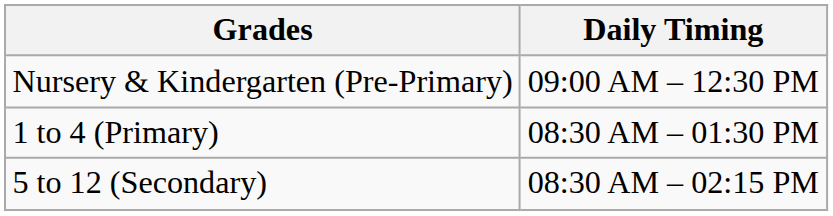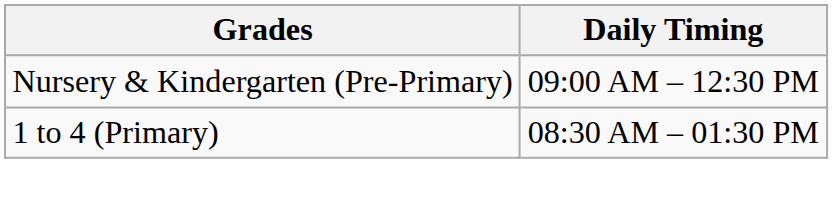 <table class="wikitable">
 <tr>
 <th>Grades</th>
 <th>Daily Timing</th>
 </tr>
 <tr>
 <td>Nursery & Kindergarten (Pre-Primary)</td>
 <td>09:00 AM – 12:30 PM</td>
 </tr>
 <tr>
 <td>1 to 4 (Primary)</td>
 <td>08:30 AM – 01:30 PM</td>
 </tr>
-<tr>
-<td>5 to 12 (Secondary)</td>
-<td>08:30 AM – 02:15 PM</td>
-</tr>
 </table>
